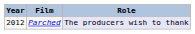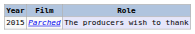 <table class="wikitable" style="font-size:95%;">
 <tr>
 <th style="background:#B0C4DE;">Year</th>
 <th style="background:#B0C4DE;">Film</th>
 <th style="background:#B0C4DE;">Role</th>
 </tr>
 <tr>
-<td>2012</td>
+<td>2015</td>
 <td><em><a href='#'>Parched</a></em></td>
 <td style="background: lavender;">The producers wish to thank</td>
 </tr>
 </table>
